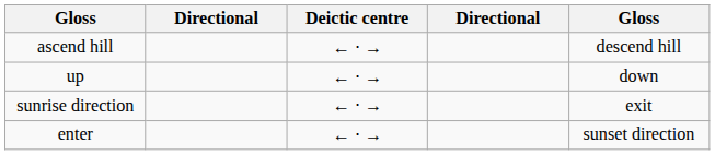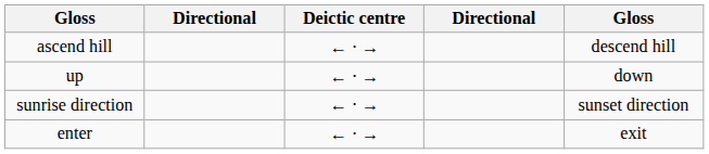 <table class="wikitable" style="text-align: center;">
 <tr>
 <th scope="col" style="width:120px;">Gloss</th>
 <th scope="col" style="width:120px;">Directional</th>
 <th scope="col" style="width:120px;">Deictic centre</th>
 <th scope="col" style="width:120px;">Directional</th>
 <th scope="col" style="width:120px;">Gloss</th>
 </tr>
 <tr>
 <td>ascend hill</td>
 <td></td>
 <td>← ⋅ →</td>
 <td></td>
 <td>descend hill</td>
 </tr>
 <tr>
 <td>up</td>
 <td></td>
 <td>← ⋅ →</td>
 <td></td>
 <td>down</td>
 </tr>
 <tr>
 <td>sunrise direction</td>
 <td></td>
 <td>← ⋅ →</td>
 <td></td>
-<td>exit</td>
+<td>sunset direction</td>
 </tr>
 <tr>
 <td>enter</td>
 <td></td>
 <td>← ⋅ →</td>
 <td></td>
-<td>sunset direction</td>
+<td>exit</td>
 </tr>
 </table>
